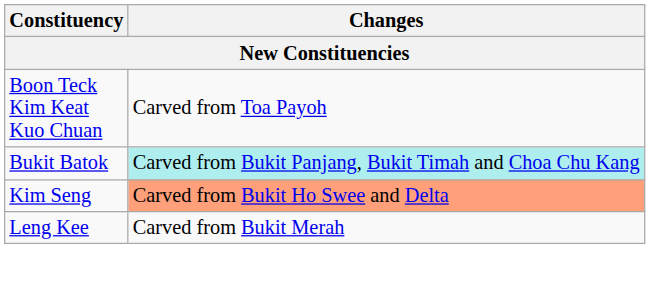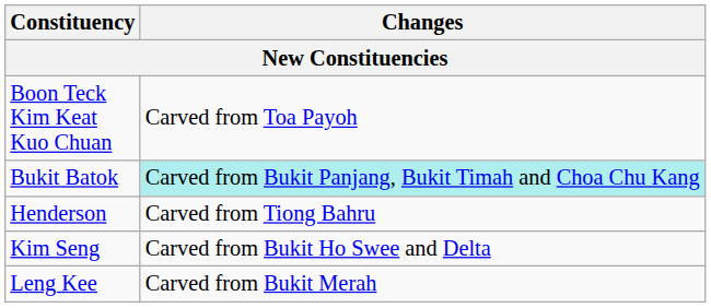 <table class=wikitable>
 <tr>
 <th>Constituency</th>
 <th>Changes</th>
 </tr>
 <tr>
 <th colspan="2">New Constituencies</th>
 </tr>
 <tr>
 <td><a href='#'>Boon Teck</a><br><a href='#'>Kim Keat</a><br><a href='#'>Kuo Chuan</a></td>
 <td>Carved from <a href='#'>Toa Payoh</a></td>
 </tr>
 <tr>
 <td><a href='#'>Bukit Batok</a></td>
 <td style="background: paleturquoise;">Carved from <a href='#'>Bukit Panjang</a>, <a href='#'>Bukit Timah</a> and <a href='#'>Choa Chu Kang</a></td>
 </tr>
 <tr>
+<td><a href='#'>Henderson</a></td>
+<td>Carved from <a href='#'>Tiong Bahru</a></td>
+</tr>
+<tr>
 <td><a href='#'>Kim Seng</a></td>
-<td style="background: lightsalmon;">Carved from <a href='#'>Bukit Ho Swee</a> and <a href='#'>Delta</a></td>
+<td>Carved from <a href='#'>Bukit Ho Swee</a> and <a href='#'>Delta</a></td>
 </tr>
 <tr>
 <td><a href='#'>Leng Kee</a></td>
 <td>Carved from <a href='#'>Bukit Merah</a></td>
 </tr>
 </table>
